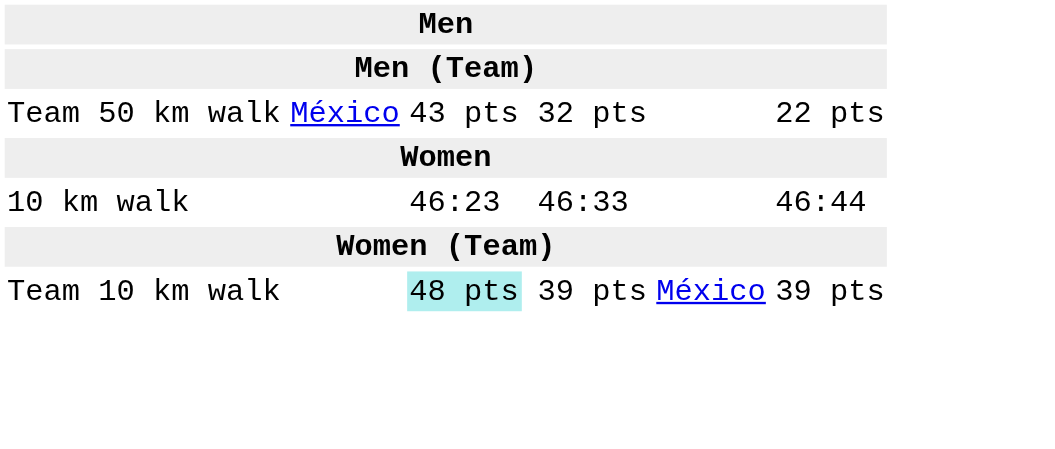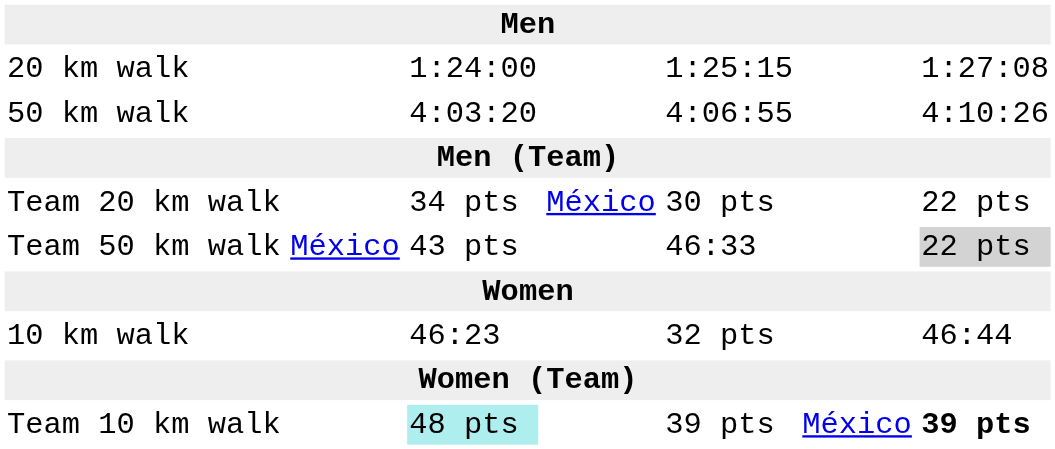 <table>
 <tr>
 <td colspan=7 bgcolor=#eeeeee style="text-align:center;"><strong>Men</strong></td>
 </tr>
 <tr>
+<td>20 km walk</td>
+<td></td>
+<td>1:24:00</td>
+<td></td>
+<td>1:25:15</td>
+<td></td>
+<td>1:27:08</td>
+</tr>
+<tr>
+<td>50 km walk</td>
+<td></td>
+<td>4:03:20</td>
+<td></td>
+<td>4:06:55</td>
+<td></td>
+<td>4:10:26</td>
+</tr>
+<tr>
 <td colspan=7 bgcolor=#eeeeee style="text-align:center;"><strong>Men (Team)</strong></td>
+</tr>
+<tr>
+<td>Team 20 km walk</td>
+<td></td>
+<td>34 pts</td>
+<td> <a href='#'>México</a></td>
+<td>30 pts</td>
+<td></td>
+<td>22 pts</td>
 </tr>
 <tr>
 <td>Team 50 km walk</td>
 <td> <a href='#'>México</a></td>
 <td>43 pts</td>
 <td></td>
-<td>32 pts</td>
+<td>46:33</td>
 <td></td>
-<td>22 pts</td>
+<td style="background: lightgrey;">22 pts</td>
 </tr>
 <tr>
 <td colspan=7 bgcolor=#eeeeee style="text-align:center;"><strong>Women</strong></td>
 </tr>
 <tr>
 <td>10 km walk</td>
 <td></td>
 <td>46:23</td>
 <td></td>
-<td>46:33</td>
+<td>32 pts</td>
 <td></td>
 <td>46:44</td>
 </tr>
 <tr>
 <td colspan=7 bgcolor=#eeeeee style="text-align:center;"><strong>Women (Team)</strong></td>
 </tr>
 <tr>
 <td>Team 10 km walk</td>
 <td></td>
 <td style="background: paleturquoise;">48 pts</td>
 <td></td>
 <td>39 pts</td>
 <td> <a href='#'>México</a></td>
-<td>39 pts</td>
+<td><strong>39 pts</strong></td>
 </tr>
 </table>
